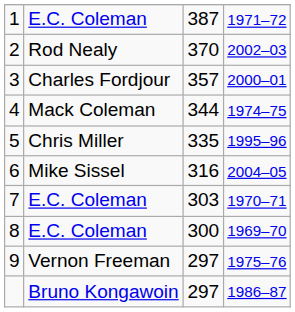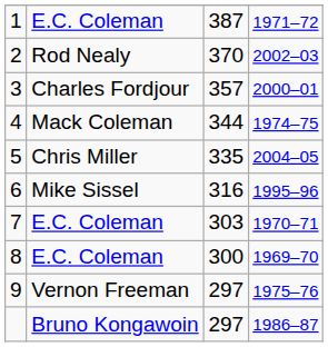 <table class="wikitable">
 <tr>
 </tr>
 <tr>
 <td>1</td>
 <td><a href='#'>E.C. Coleman</a></td>
 <td>387</td>
 <td style="font-size:80%;"><a href='#'>1971–72</a></td>
 </tr>
 <tr>
 <td>2</td>
 <td>Rod Nealy</td>
 <td>370</td>
 <td style="font-size:80%;"><a href='#'>2002–03</a></td>
 </tr>
 <tr>
 <td>3</td>
 <td>Charles Fordjour</td>
 <td>357</td>
 <td style="font-size:80%;"><a href='#'>2000–01</a></td>
 </tr>
 <tr>
 <td>4</td>
 <td>Mack Coleman</td>
 <td>344</td>
 <td style="font-size:80%;"><a href='#'>1974–75</a></td>
 </tr>
 <tr>
 <td>5</td>
 <td>Chris Miller</td>
 <td>335</td>
-<td style="font-size:80%;"><a href='#'>1995–96</a></td>
+<td style="font-size:80%;"><a href='#'>2004–05</a></td>
 </tr>
 <tr>
 <td>6</td>
 <td>Mike Sissel</td>
 <td>316</td>
-<td style="font-size:80%;"><a href='#'>2004–05</a></td>
+<td style="font-size:80%;"><a href='#'>1995–96</a></td>
 </tr>
 <tr>
 <td>7</td>
 <td><a href='#'>E.C. Coleman</a></td>
 <td>303</td>
 <td style="font-size:80%;"><a href='#'>1970–71</a></td>
 </tr>
 <tr>
 <td>8</td>
 <td><a href='#'>E.C. Coleman</a></td>
 <td>300</td>
 <td style="font-size:80%;"><a href='#'>1969–70</a></td>
 </tr>
 <tr>
 <td>9</td>
 <td>Vernon Freeman</td>
 <td>297</td>
 <td style="font-size:80%;"><a href='#'>1975–76</a></td>
 </tr>
 <tr>
 <td></td>
 <td><a href='#'>Bruno Kongawoin</a></td>
 <td>297</td>
 <td style="font-size:80%;"><a href='#'>1986–87</a></td>
 </tr>
 </table>
